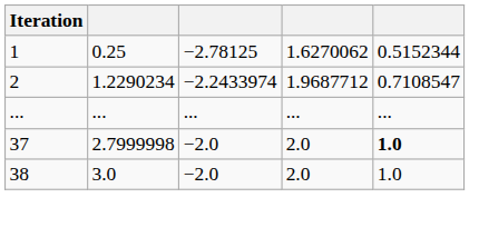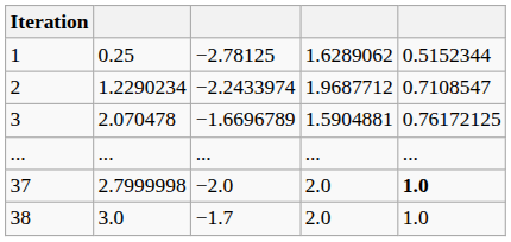 <table class="wikitable" border="1">
 <tr>
 <th>Iteration</th>
 <th></th>
 <th></th>
 <th></th>
 <th></th>
 </tr>
 <tr>
 <td>1</td>
 <td>0.25</td>
 <td>−2.78125</td>
-<td>1.6270062</td>
+<td>1.6289062</td>
 <td>0.5152344</td>
 </tr>
 <tr>
 <td>2</td>
 <td>1.2290234</td>
 <td>−2.2433974</td>
 <td>1.9687712</td>
 <td>0.7108547</td>
+</tr>
+<tr>
+<td>3</td>
+<td>2.070478</td>
+<td>−1.6696789</td>
+<td>1.5904881</td>
+<td>0.76172125</td>
 </tr>
 <tr>
 <td>...</td>
 <td>...</td>
 <td>...</td>
 <td>...</td>
 <td>...</td>
 </tr>
 <tr>
 <td>37</td>
 <td>2.7999998</td>
 <td>−2.0</td>
 <td>2.0</td>
 <td><strong>1.0</strong></td>
 </tr>
 <tr>
 <td>38</td>
 <td>3.0</td>
-<td>−2.0</td>
+<td>−1.7</td>
 <td>2.0</td>
 <td>1.0</td>
 </tr>
 </table>
